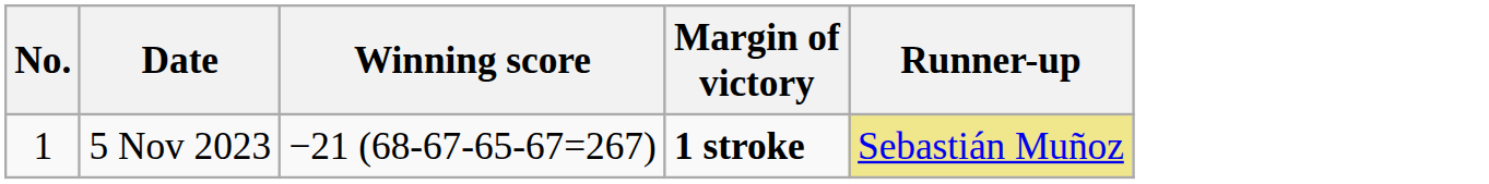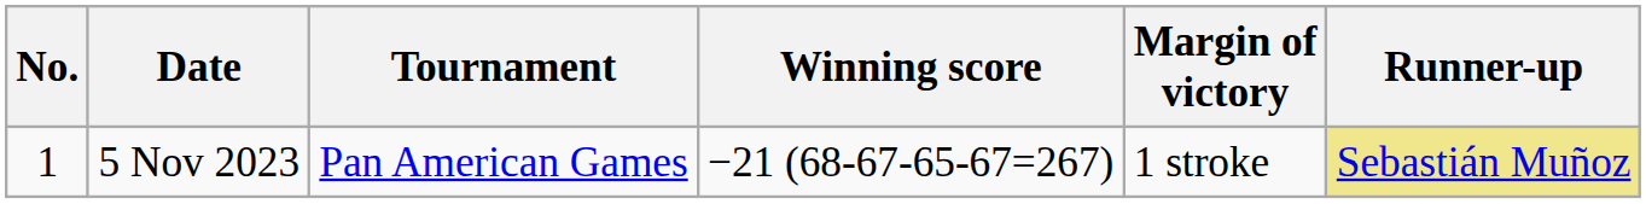 <table class="wikitable" style="font-size:95%;">
 <tr>
 <th>No.</th>
 <th>Date</th>
+<th>Tournament</th>
 <th>Winning score</th>
 <th>Margin of<br>victory</th>
 <th>Runner-up</th>
 </tr>
 <tr>
 <td align=center>1</td>
 <td align=right>5 Nov 2023</td>
+<td><a href='#'>Pan American Games</a></td>
 <td>−21 (68-67-65-67=267)</td>
-<td><strong>1 stroke</strong></td>
+<td>1 stroke</td>
 <td style="background: khaki;"> <a href='#'>Sebastián Muñoz</a></td>
 </tr>
 </table>
